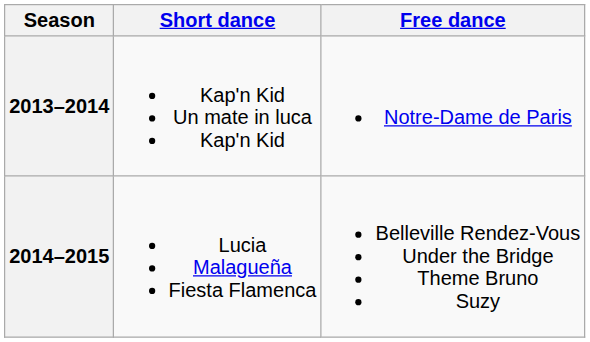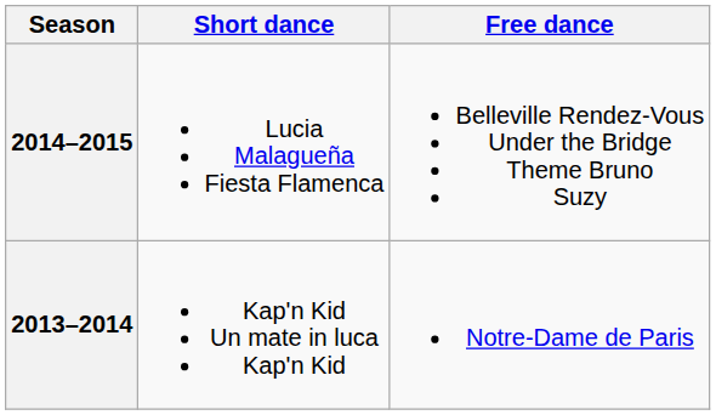 <table class=wikitable style=text-align:center>
 <tr>
 <th>Season</th>
 <th><a href='#'>Short dance</a></th>
 <th><a href='#'>Free dance</a></th>
 </tr>
 <tr>
+<th>2014–2015 <br> </th>
+<td><br><ul><li> Lucia <br></li><li> <a href='#'>Malagueña</a></li><li> Fiesta Flamenca <br></li></ul></td>
+<td><br><ul><li>Belleville Rendez-Vous <br></li><li>Under the Bridge <br></li><li>Theme Bruno <br></li><li>Suzy <br></li></ul></td>
+</tr>
+<tr>
 <th>2013–2014 <br> </th>
 <td><br><ul><li> Kap'n Kid</li><li> Un mate in luca <br></li><li> Kap'n Kid</li></ul></td>
 <td><br><ul><li><a href='#'>Notre-Dame de Paris</a> <br></li></ul></td>
 </tr>
-<tr>
-<th>2014–2015 <br> </th>
-<td><br><ul><li> Lucia <br></li><li> <a href='#'>Malagueña</a></li><li> Fiesta Flamenca <br></li></ul></td>
-<td><br><ul><li>Belleville Rendez-Vous <br></li><li>Under the Bridge <br></li><li>Theme Bruno <br></li><li>Suzy <br></li></ul></td>
-</tr>
 </table>
